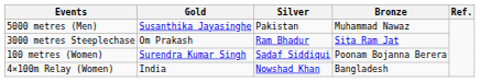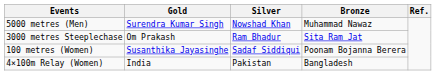 <table class="wikitable">
 <tr>
 <th>Events</th>
 <th>Gold</th>
 <th>Silver</th>
 <th>Bronze</th>
 <th>Ref.</th>
 </tr>
 <tr>
 <td>5000 metres (Men)</td>
-<td> <a href='#'>Susanthika Jayasinghe</a></td>
-<td> Pakistan</td>
+<td> <a href='#'>Surendra Kumar Singh</a></td>
+<td> <a href='#'>Nowshad Khan</a></td>
 <td> Muhammad Nawaz</td>
 <td rowspan="4"></td>
 </tr>
 <tr>
 <td>3000 metres Steeplechase</td>
 <td> Om Prakash</td>
 <td> <a href='#'>Ram Bhadur</a></td>
 <td> <a href='#'>Sita Ram Jat</a></td>
 </tr>
 <tr>
 <td>100 metres (Women)</td>
-<td> <a href='#'>Surendra Kumar Singh</a></td>
+<td> <a href='#'>Susanthika Jayasinghe</a></td>
 <td> <a href='#'>Sadaf Siddiqui</a></td>
 <td> Poonam Bojanna Berera</td>
 </tr>
 <tr>
 <td>4×100m Relay (Women)</td>
 <td> India</td>
-<td> <a href='#'>Nowshad Khan</a></td>
+<td> Pakistan</td>
 <td> Bangladesh</td>
 </tr>
 </table>
